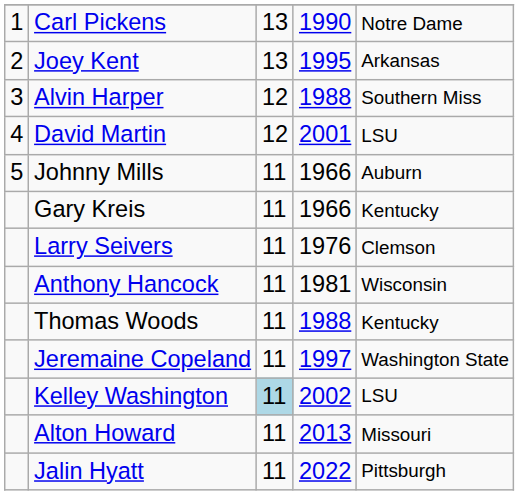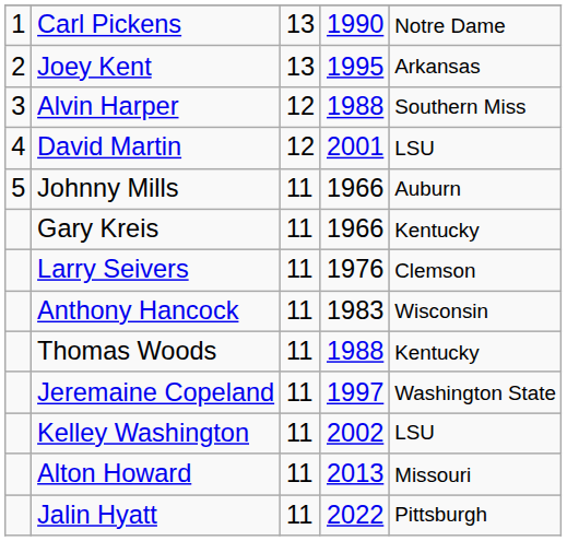 <table class="wikitable">
 <tr>
 </tr>
 <tr>
 <td>1</td>
 <td><a href='#'>Carl Pickens</a></td>
 <td>13</td>
 <td><a href='#'>1990</a></td>
 <td style="font-size:80%;">Notre Dame</td>
 </tr>
 <tr>
 <td>2</td>
 <td><a href='#'>Joey Kent</a></td>
 <td>13</td>
 <td><a href='#'>1995</a></td>
 <td style="font-size:80%;">Arkansas</td>
 </tr>
 <tr>
 <td>3</td>
 <td><a href='#'>Alvin Harper</a></td>
 <td>12</td>
 <td><a href='#'>1988</a></td>
 <td style="font-size:80%;">Southern Miss</td>
 </tr>
 <tr>
 <td>4</td>
 <td><a href='#'>David Martin</a></td>
 <td>12</td>
 <td><a href='#'>2001</a></td>
 <td style="font-size:80%;">LSU</td>
 </tr>
 <tr>
 <td>5</td>
 <td>Johnny Mills</td>
 <td>11</td>
 <td>1966</td>
 <td style="font-size:80%;">Auburn</td>
 </tr>
 <tr>
 <td></td>
 <td>Gary Kreis</td>
 <td>11</td>
 <td>1966</td>
 <td style="font-size:80%;">Kentucky</td>
 </tr>
 <tr>
 <td></td>
 <td><a href='#'>Larry Seivers</a></td>
 <td>11</td>
 <td>1976</td>
 <td style="font-size:80%;">Clemson</td>
 </tr>
 <tr>
 <td></td>
 <td><a href='#'>Anthony Hancock</a></td>
 <td>11</td>
-<td>1981</td>
+<td>1983</td>
 <td style="font-size:80%;">Wisconsin</td>
 </tr>
 <tr>
 <td></td>
 <td>Thomas Woods</td>
 <td>11</td>
 <td><a href='#'>1988</a></td>
 <td style="font-size:80%;">Kentucky</td>
 </tr>
 <tr>
 <td></td>
 <td><a href='#'>Jeremaine Copeland</a></td>
 <td>11</td>
 <td><a href='#'>1997</a></td>
 <td style="font-size:80%;">Washington State</td>
 </tr>
 <tr>
 <td></td>
 <td><a href='#'>Kelley Washington</a></td>
-<td style="background: lightblue;">11</td>
+<td>11</td>
 <td><a href='#'>2002</a></td>
 <td style="font-size:80%;">LSU</td>
 </tr>
 <tr>
 <td></td>
 <td><a href='#'>Alton Howard</a></td>
 <td>11</td>
 <td><a href='#'>2013</a></td>
 <td style="font-size:80%;">Missouri</td>
 </tr>
 <tr>
 <td></td>
 <td><a href='#'>Jalin Hyatt</a></td>
 <td>11</td>
 <td><a href='#'>2022</a></td>
 <td style="font-size:80%;">Pittsburgh</td>
 </tr>
 </table>
